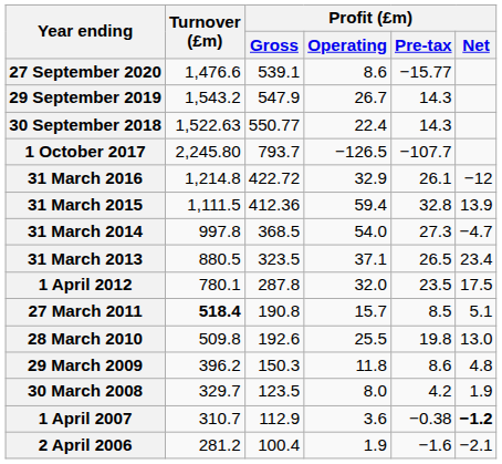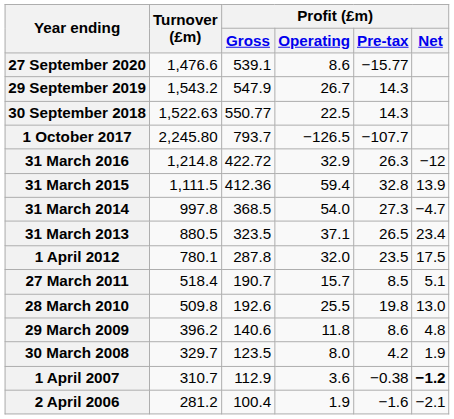 <table class="wikitable" style="margin: 0 auto 0 auto; text-align:right;">
 <tr>
 <th rowspan=2>Year ending</th>
 <th rowspan=2>Turnover<br>(£m)</th>
 <th colspan=4>Profit (£m)</th>
 </tr>
 <tr>
 <th><a href='#'>Gross</a></th>
 <th><a href='#'>Operating</a></th>
 <th><a href='#'>Pre-tax</a></th>
 <th><a href='#'>Net</a></th>
 </tr>
 <tr>
 <th>27 September 2020</th>
 <td>1,476.6</td>
 <td>539.1</td>
 <td>8.6</td>
 <td>−15.77</td>
 <td></td>
 </tr>
 <tr>
 <th>29 September 2019</th>
 <td>1,543.2</td>
 <td>547.9</td>
 <td>26.7</td>
 <td>14.3</td>
 <td></td>
 </tr>
 <tr>
 <th>30 September 2018</th>
 <td>1,522.63</td>
 <td>550.77</td>
-<td>22.4</td>
+<td>22.5</td>
 <td>14.3</td>
 <td></td>
 </tr>
 <tr>
 <th>1 October 2017</th>
 <td>2,245.80</td>
 <td>793.7</td>
 <td>−126.5</td>
 <td>−107.7</td>
 <td></td>
 </tr>
 <tr>
 <th>31 March 2016</th>
 <td>1,214.8</td>
 <td>422.72</td>
 <td>32.9</td>
-<td>26.1</td>
+<td>26.3</td>
 <td>−12</td>
 </tr>
 <tr>
 <th>31 March 2015</th>
 <td>1,111.5</td>
 <td>412.36</td>
 <td>59.4</td>
 <td>32.8</td>
 <td>13.9</td>
 </tr>
 <tr>
 <th>31 March 2014</th>
 <td>997.8</td>
 <td>368.5</td>
 <td>54.0</td>
 <td>27.3</td>
 <td>−4.7</td>
 </tr>
 <tr>
 <th>31 March 2013</th>
 <td>880.5</td>
 <td>323.5</td>
 <td>37.1</td>
 <td>26.5</td>
 <td>23.4</td>
 </tr>
 <tr>
 <th>1 April 2012</th>
 <td>780.1</td>
 <td>287.8</td>
 <td>32.0</td>
 <td>23.5</td>
 <td>17.5</td>
 </tr>
 <tr>
 <th>27 March 2011</th>
-<td><strong>518.4</strong></td>
-<td>190.8</td>
+<td>518.4</td>
+<td>190.7</td>
 <td>15.7</td>
 <td>8.5</td>
 <td>5.1</td>
 </tr>
 <tr>
 <th>28 March 2010</th>
 <td>509.8</td>
 <td>192.6</td>
 <td>25.5</td>
 <td>19.8</td>
 <td>13.0</td>
 </tr>
 <tr>
 <th>29 March 2009</th>
 <td>396.2</td>
-<td>150.3</td>
+<td>140.6</td>
 <td>11.8</td>
 <td>8.6</td>
 <td>4.8</td>
 </tr>
 <tr>
 <th>30 March 2008</th>
 <td>329.7</td>
 <td>123.5</td>
 <td>8.0</td>
 <td>4.2</td>
 <td>1.9</td>
 </tr>
 <tr>
 <th>1 April 2007</th>
 <td>310.7</td>
 <td>112.9</td>
 <td>3.6</td>
 <td>−0.38</td>
 <td><strong>−1.2</strong></td>
 </tr>
 <tr>
 <th>2 April 2006</th>
 <td>281.2</td>
 <td>100.4</td>
 <td>1.9</td>
 <td>−1.6</td>
 <td>−2.1</td>
 </tr>
 </table>
